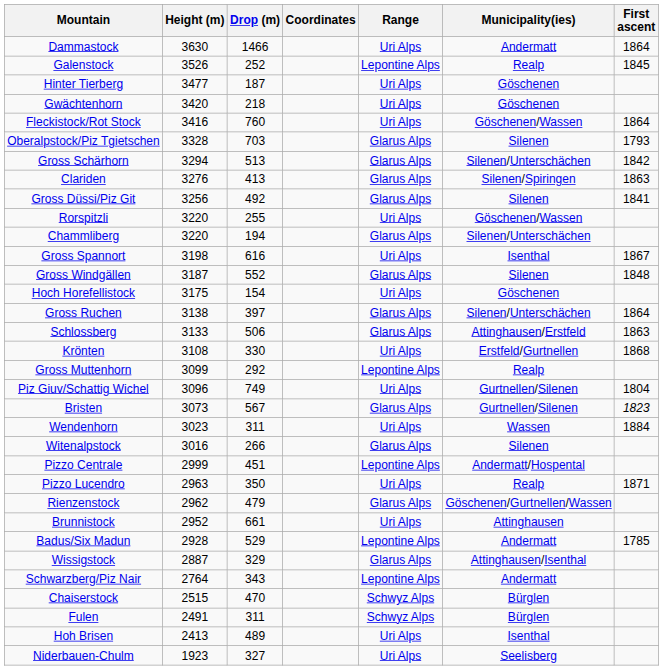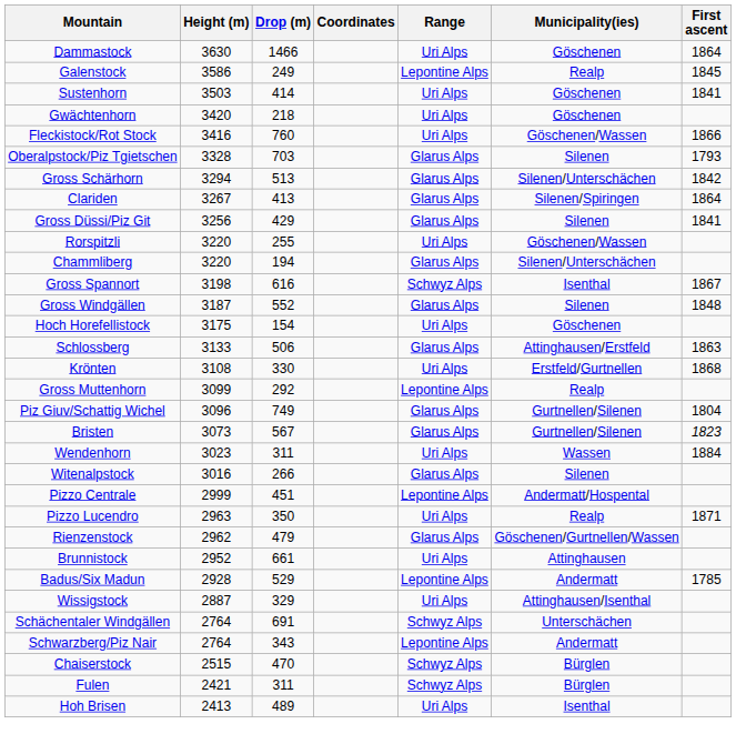 <table class="wikitable sortable" style="text-align: center; background-color:#F9F9F9; font-size: 100%;">
 <tr bgcolor="#dddddd">
 <th>Mountain</th>
 <th>Height (m) </th>
 <th><a href='#'>Drop</a> (m)</th>
 <th>Coordinates</th>
 <th>Range</th>
 <th>Municipality(ies)</th>
 <th>First<br>ascent</th>
 </tr>
 <tr>
 <td><a href='#'>Dammastock</a></td>
 <td>3630</td>
 <td>1466</td>
 <td></td>
 <td><a href='#'>Uri Alps</a></td>
-<td><a href='#'>Andermatt</a></td>
+<td><a href='#'>Göschenen</a></td>
 <td>1864</td>
 </tr>
 <tr>
 <td><a href='#'>Galenstock</a></td>
-<td>3526</td>
-<td>252</td>
+<td>3586</td>
+<td>249</td>
 <td></td>
 <td><a href='#'>Lepontine Alps</a></td>
 <td><a href='#'>Realp</a></td>
 <td>1845</td>
 </tr>
 <tr>
-<td><a href='#'>Hinter Tierberg</a></td>
-<td>3477</td>
-<td>187</td>
+<td><a href='#'>Sustenhorn</a></td>
+<td>3503</td>
+<td>414</td>
 <td></td>
 <td><a href='#'>Uri Alps</a></td>
 <td><a href='#'>Göschenen</a></td>
-<td></td>
+<td>1841</td>
 </tr>
 <tr>
 <td><a href='#'>Gwächtenhorn</a></td>
 <td>3420</td>
 <td>218</td>
 <td></td>
 <td><a href='#'>Uri Alps</a></td>
 <td><a href='#'>Göschenen</a></td>
 <td></td>
 </tr>
 <tr>
 <td><a href='#'>Fleckistock/Rot Stock</a></td>
 <td>3416</td>
 <td>760</td>
 <td></td>
 <td><a href='#'>Uri Alps</a></td>
 <td><a href='#'>Göschenen</a>/<a href='#'>Wassen</a></td>
-<td>1864</td>
+<td>1866</td>
 </tr>
 <tr>
 <td><a href='#'>Oberalpstock/Piz Tgietschen</a></td>
 <td>3328</td>
 <td>703</td>
 <td></td>
 <td><a href='#'>Glarus Alps</a></td>
 <td><a href='#'>Silenen</a></td>
 <td>1793</td>
 </tr>
 <tr>
 <td><a href='#'>Gross Schärhorn</a></td>
 <td>3294</td>
 <td>513</td>
 <td></td>
 <td><a href='#'>Glarus Alps</a></td>
 <td><a href='#'>Silenen</a>/<a href='#'>Unterschächen</a></td>
 <td>1842</td>
 </tr>
 <tr>
 <td><a href='#'>Clariden</a></td>
-<td>3276</td>
+<td>3267</td>
 <td>413</td>
 <td></td>
 <td><a href='#'>Glarus Alps</a></td>
 <td><a href='#'>Silenen</a>/<a href='#'>Spiringen</a></td>
-<td>1863</td>
+<td>1864</td>
 </tr>
 <tr>
 <td><a href='#'>Gross Düssi/Piz Git</a></td>
 <td>3256</td>
-<td>492</td>
+<td>429</td>
 <td></td>
 <td><a href='#'>Glarus Alps</a></td>
 <td><a href='#'>Silenen</a></td>
 <td>1841</td>
 </tr>
 <tr>
 <td><a href='#'>Rorspitzli</a></td>
 <td>3220</td>
 <td>255</td>
 <td></td>
 <td><a href='#'>Uri Alps</a></td>
 <td><a href='#'>Göschenen</a>/<a href='#'>Wassen</a></td>
 <td></td>
 </tr>
 <tr>
 <td><a href='#'>Chammliberg</a></td>
 <td>3220</td>
 <td>194</td>
 <td></td>
 <td><a href='#'>Glarus Alps</a></td>
 <td><a href='#'>Silenen</a>/<a href='#'>Unterschächen</a></td>
 <td></td>
 </tr>
 <tr>
 <td><a href='#'>Gross Spannort</a></td>
 <td>3198</td>
 <td>616</td>
 <td></td>
-<td><a href='#'>Uri Alps</a></td>
+<td><a href='#'>Schwyz Alps</a></td>
 <td><a href='#'>Isenthal</a></td>
 <td>1867</td>
 </tr>
 <tr>
 <td><a href='#'>Gross Windgällen</a></td>
 <td>3187</td>
 <td>552</td>
 <td></td>
 <td><a href='#'>Glarus Alps</a></td>
 <td><a href='#'>Silenen</a></td>
 <td>1848</td>
 </tr>
 <tr>
 <td><a href='#'>Hoch Horefellistock</a></td>
 <td>3175</td>
 <td>154</td>
 <td></td>
 <td><a href='#'>Uri Alps</a></td>
 <td><a href='#'>Göschenen</a></td>
 <td></td>
-</tr>
-<tr>
-<td><a href='#'>Gross Ruchen</a></td>
-<td>3138</td>
-<td>397</td>
-<td></td>
-<td><a href='#'>Glarus Alps</a></td>
-<td><a href='#'>Silenen</a>/<a href='#'>Unterschächen</a></td>
-<td>1864</td>
 </tr>
 <tr>
 <td><a href='#'>Schlossberg</a></td>
 <td>3133</td>
 <td>506</td>
 <td></td>
 <td><a href='#'>Glarus Alps</a></td>
 <td><a href='#'>Attinghausen</a>/<a href='#'>Erstfeld</a></td>
 <td>1863</td>
 </tr>
 <tr>
 <td><a href='#'>Krönten</a></td>
 <td>3108</td>
 <td>330</td>
 <td></td>
 <td><a href='#'>Uri Alps</a></td>
 <td><a href='#'>Erstfeld</a>/<a href='#'>Gurtnellen</a></td>
 <td>1868</td>
 </tr>
 <tr>
 <td><a href='#'>Gross Muttenhorn</a></td>
 <td>3099</td>
 <td>292</td>
 <td></td>
 <td><a href='#'>Lepontine Alps</a></td>
 <td><a href='#'>Realp</a></td>
 <td></td>
 </tr>
 <tr>
 <td><a href='#'>Piz Giuv/Schattig Wichel</a></td>
 <td>3096</td>
 <td>749</td>
 <td></td>
-<td><a href='#'>Uri Alps</a></td>
+<td><a href='#'>Glarus Alps</a></td>
 <td><a href='#'>Gurtnellen</a>/<a href='#'>Silenen</a></td>
 <td>1804</td>
 </tr>
 <tr>
 <td><a href='#'>Bristen</a></td>
 <td>3073</td>
 <td>567</td>
 <td></td>
 <td><a href='#'>Glarus Alps</a></td>
 <td><a href='#'>Gurtnellen</a>/<a href='#'>Silenen</a></td>
 <td><em>1823</em></td>
 </tr>
 <tr>
 <td><a href='#'>Wendenhorn</a></td>
 <td>3023</td>
 <td>311</td>
 <td></td>
 <td><a href='#'>Uri Alps</a></td>
 <td><a href='#'>Wassen</a></td>
 <td>1884</td>
 </tr>
 <tr>
 <td><a href='#'>Witenalpstock</a></td>
 <td>3016</td>
 <td>266</td>
 <td></td>
 <td><a href='#'>Glarus Alps</a></td>
 <td><a href='#'>Silenen</a></td>
 <td></td>
 </tr>
 <tr>
 <td><a href='#'>Pizzo Centrale</a></td>
 <td>2999</td>
 <td>451</td>
 <td></td>
 <td><a href='#'>Lepontine Alps</a></td>
 <td><a href='#'>Andermatt</a>/<a href='#'>Hospental</a></td>
 <td></td>
 </tr>
 <tr>
 <td><a href='#'>Pizzo Lucendro</a></td>
 <td>2963</td>
 <td>350</td>
 <td></td>
 <td><a href='#'>Uri Alps</a></td>
 <td><a href='#'>Realp</a></td>
 <td>1871</td>
 </tr>
 <tr>
 <td><a href='#'>Rienzenstock</a></td>
 <td>2962</td>
 <td>479</td>
 <td></td>
 <td><a href='#'>Glarus Alps</a></td>
 <td><a href='#'>Göschenen</a>/<a href='#'>Gurtnellen</a>/<a href='#'>Wassen</a></td>
 <td></td>
 </tr>
 <tr>
 <td><a href='#'>Brunnistock</a></td>
 <td>2952</td>
 <td>661</td>
 <td></td>
 <td><a href='#'>Uri Alps</a></td>
 <td><a href='#'>Attinghausen</a></td>
 <td></td>
 </tr>
 <tr>
 <td><a href='#'>Badus/Six Madun</a></td>
 <td>2928</td>
 <td>529</td>
 <td></td>
 <td><a href='#'>Lepontine Alps</a></td>
 <td><a href='#'>Andermatt</a></td>
 <td>1785</td>
 </tr>
 <tr>
 <td><a href='#'>Wissigstock</a></td>
 <td>2887</td>
 <td>329</td>
 <td></td>
-<td><a href='#'>Glarus Alps</a></td>
+<td><a href='#'>Uri Alps</a></td>
 <td><a href='#'>Attinghausen</a>/<a href='#'>Isenthal</a></td>
+<td></td>
+</tr>
+<tr>
+<td><a href='#'>Schächentaler Windgällen</a></td>
+<td>2764</td>
+<td>691</td>
+<td></td>
+<td><a href='#'>Schwyz Alps</a></td>
+<td><a href='#'>Unterschächen</a></td>
 <td></td>
 </tr>
 <tr>
 <td><a href='#'>Schwarzberg/Piz Nair</a></td>
 <td>2764</td>
 <td>343</td>
 <td></td>
 <td><a href='#'>Lepontine Alps</a></td>
 <td><a href='#'>Andermatt</a></td>
 <td></td>
 </tr>
 <tr>
 <td><a href='#'>Chaiserstock</a></td>
 <td>2515</td>
 <td>470</td>
 <td></td>
 <td><a href='#'>Schwyz Alps</a></td>
 <td><a href='#'>Bürglen</a></td>
 <td></td>
 </tr>
 <tr>
 <td><a href='#'>Fulen</a></td>
-<td>2491</td>
+<td>2421</td>
 <td>311</td>
 <td></td>
 <td><a href='#'>Schwyz Alps</a></td>
 <td><a href='#'>Bürglen</a></td>
 <td></td>
 </tr>
 <tr>
 <td><a href='#'>Hoh Brisen</a></td>
 <td>2413</td>
 <td>489</td>
 <td></td>
 <td><a href='#'>Uri Alps</a></td>
 <td><a href='#'>Isenthal</a></td>
 <td></td>
 </tr>
-<tr>
-<td><a href='#'>Niderbauen-Chulm</a></td>
-<td>1923</td>
-<td>327</td>
-<td></td>
-<td><a href='#'>Uri Alps</a></td>
-<td><a href='#'>Seelisberg</a></td>
-<td></td>
-</tr>
 </table>
